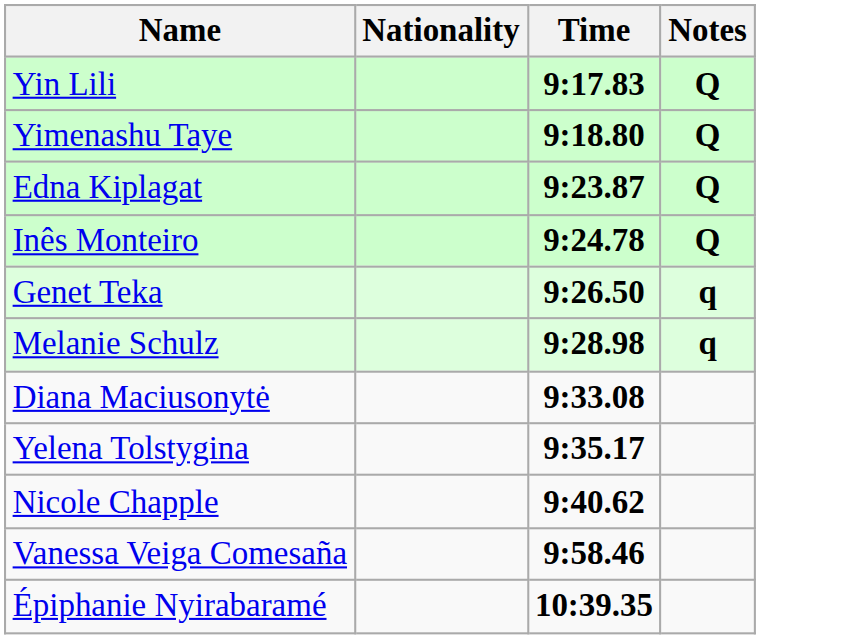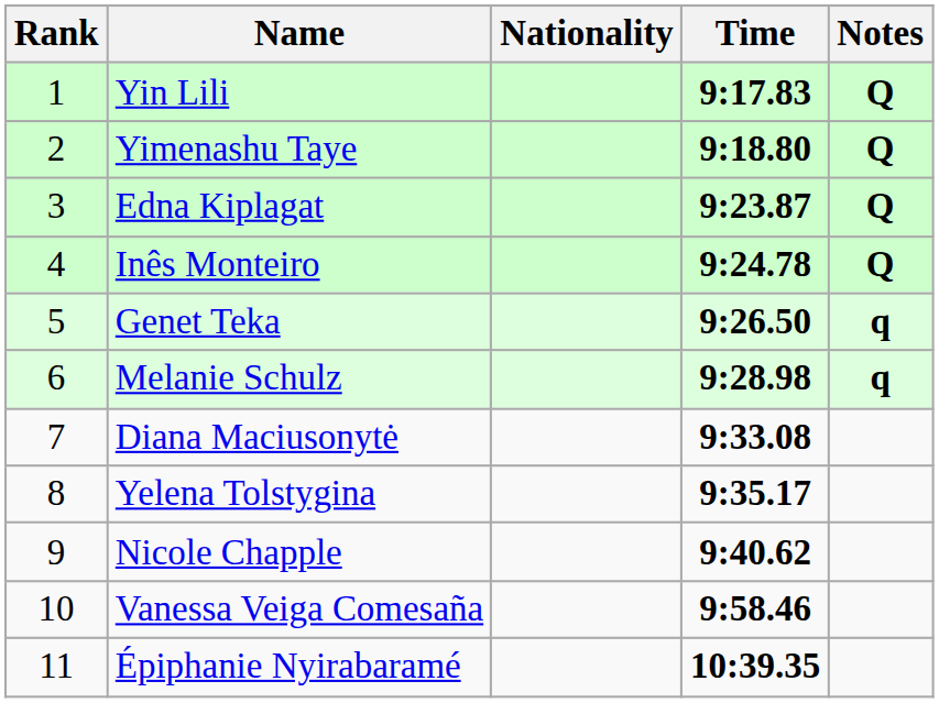 <table class="wikitable sortable" style="text-align:center">
 <tr>
+<th>Rank</th>
 <th>Name</th>
 <th>Nationality</th>
 <th>Time</th>
 <th>Notes</th>
 </tr>
 <tr bgcolor=ccffcc>
+<td>1</td>
 <td align=left><a href='#'>Yin Lili</a></td>
 <td align=left></td>
 <td><strong>9:17.83</strong></td>
 <td><strong>Q</strong></td>
 </tr>
 <tr bgcolor=ccffcc>
+<td>2</td>
 <td align=left><a href='#'>Yimenashu Taye</a></td>
 <td align=left></td>
 <td><strong>9:18.80</strong></td>
 <td><strong>Q</strong></td>
 </tr>
 <tr bgcolor=ccffcc>
+<td>3</td>
 <td align=left><a href='#'>Edna Kiplagat</a></td>
 <td align=left></td>
 <td><strong>9:23.87</strong></td>
 <td><strong>Q</strong></td>
 </tr>
 <tr bgcolor=ccffcc>
+<td>4</td>
 <td align=left><a href='#'>Inês Monteiro</a></td>
 <td align=left></td>
 <td><strong>9:24.78</strong></td>
 <td><strong>Q</strong></td>
 </tr>
 <tr bgcolor=ddffdd>
+<td>5</td>
 <td align=left><a href='#'>Genet Teka</a></td>
 <td align=left></td>
 <td><strong>9:26.50</strong></td>
 <td><strong>q</strong></td>
 </tr>
 <tr bgcolor=ddffdd>
+<td>6</td>
 <td align=left><a href='#'>Melanie Schulz</a></td>
 <td align=left></td>
 <td><strong>9:28.98</strong></td>
 <td><strong>q</strong></td>
 </tr>
 <tr>
+<td>7</td>
 <td align=left><a href='#'>Diana Maciusonytė</a></td>
 <td align=left></td>
 <td><strong>9:33.08</strong></td>
 <td></td>
 </tr>
 <tr>
+<td>8</td>
 <td align=left><a href='#'>Yelena Tolstygina</a></td>
 <td align=left></td>
 <td><strong>9:35.17</strong></td>
 <td></td>
 </tr>
 <tr>
+<td>9</td>
 <td align=left><a href='#'>Nicole Chapple</a></td>
 <td align=left></td>
 <td><strong>9:40.62</strong></td>
 <td></td>
 </tr>
 <tr>
+<td>10</td>
 <td align=left><a href='#'>Vanessa Veiga Comesaña</a></td>
 <td align=left></td>
 <td><strong>9:58.46</strong></td>
 <td></td>
 </tr>
 <tr>
+<td>11</td>
 <td align=left><a href='#'>Épiphanie Nyirabaramé</a></td>
 <td align=left></td>
 <td><strong>10:39.35</strong></td>
 <td></td>
 </tr>
 </table>
